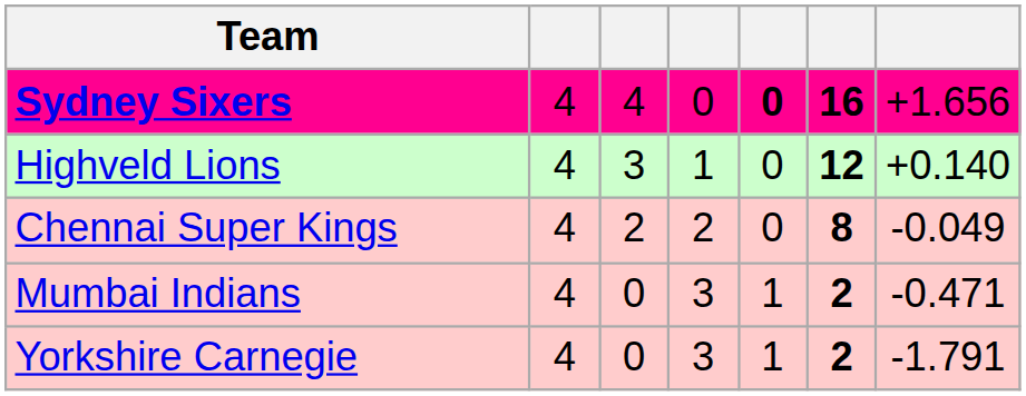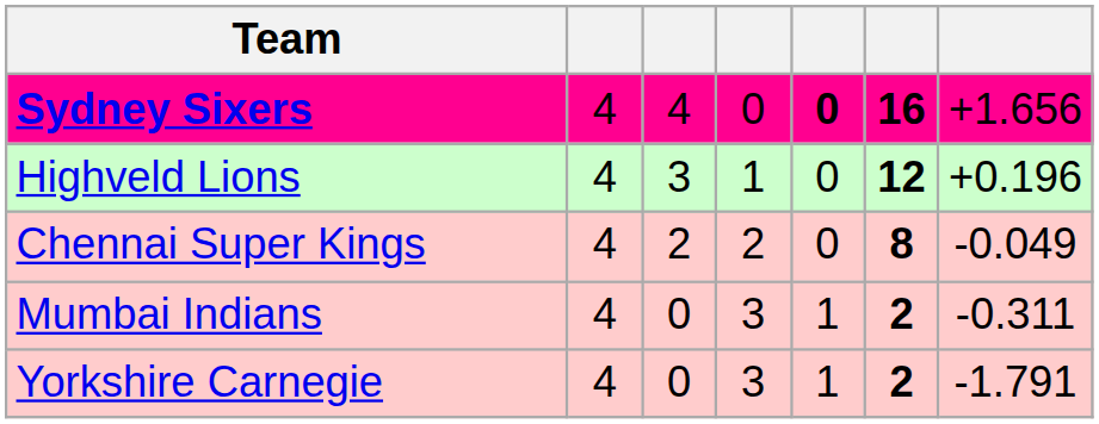 <table class="wikitable" style="text-align: center;">
 <tr>
 <th style="width:200px;">Team</th>
 <th style="width:20px;"></th>
 <th style="width:20px;"></th>
 <th style="width:20px;"></th>
 <th style="width:20px;"></th>
 <th style="width:20px;"></th>
 <th style="width:20px;"></th>
 </tr>
 <tr style="background:#ff0090;">
 <td align=left> <strong><a href='#'>Sydney Sixers</a></strong></td>
 <td>4</td>
 <td>4</td>
 <td>0</td>
 <td><strong>0</strong></td>
 <td><strong>16</strong></td>
 <td>+1.656</td>
 </tr>
 <tr style="background:#cfc;">
 <td align=left> <a href='#'>Highveld Lions</a></td>
 <td>4</td>
 <td>3</td>
 <td>1</td>
 <td>0</td>
 <td><strong>12</strong></td>
-<td>+0.140</td>
+<td>+0.196</td>
 </tr>
 <tr style="background:#fcc;">
 <td align=left> <a href='#'>Chennai Super Kings</a></td>
 <td>4</td>
 <td>2</td>
 <td>2</td>
 <td>0</td>
 <td><strong>8</strong></td>
 <td>-0.049</td>
 </tr>
 <tr style="background:#fcc;">
 <td align=left> <a href='#'>Mumbai Indians</a></td>
 <td>4</td>
 <td>0</td>
 <td>3</td>
 <td>1</td>
 <td><strong>2</strong></td>
-<td>-0.471</td>
+<td>-0.311</td>
 </tr>
 <tr style="background:#fcc;">
 <td align=left> <a href='#'>Yorkshire Carnegie</a></td>
 <td>4</td>
 <td>0</td>
 <td>3</td>
 <td>1</td>
 <td><strong>2</strong></td>
 <td>-1.791</td>
 </tr>
 </table>
